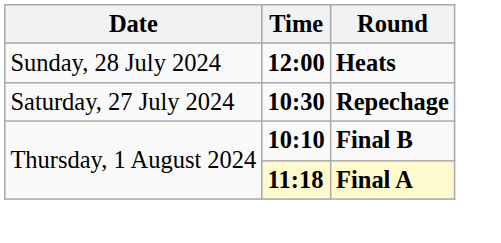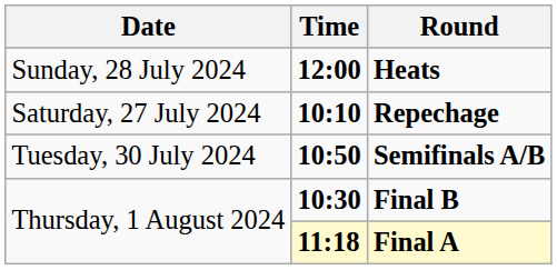 <table class="wikitable">
 <tr>
 <th>Date</th>
 <th>Time</th>
 <th>Round</th>
 </tr>
 <tr>
 <td>Sunday, 28 July 2024</td>
 <td><strong>12:00</strong></td>
 <td><strong>Heats</strong></td>
 </tr>
 <tr>
 <td>Saturday, 27 July 2024</td>
-<td><strong>10:30</strong></td>
+<td><strong>10:10</strong></td>
 <td><strong>Repechage</strong></td>
 </tr>
 <tr>
+<td>Tuesday, 30 July 2024</td>
+<td><strong>10:50</strong></td>
+<td><strong>Semifinals A/B</strong></td>
+</tr>
+<tr>
 <td rowspan=2>Thursday, 1 August 2024</td>
-<td><strong>10:10</strong></td>
+<td><strong>10:30</strong></td>
 <td><strong>Final B</strong></td>
 </tr>
 <tr style="background:lemonchiffon">
 <td><strong>11:18</strong></td>
 <td><strong>Final A</strong></td>
 </tr>
 </table>
